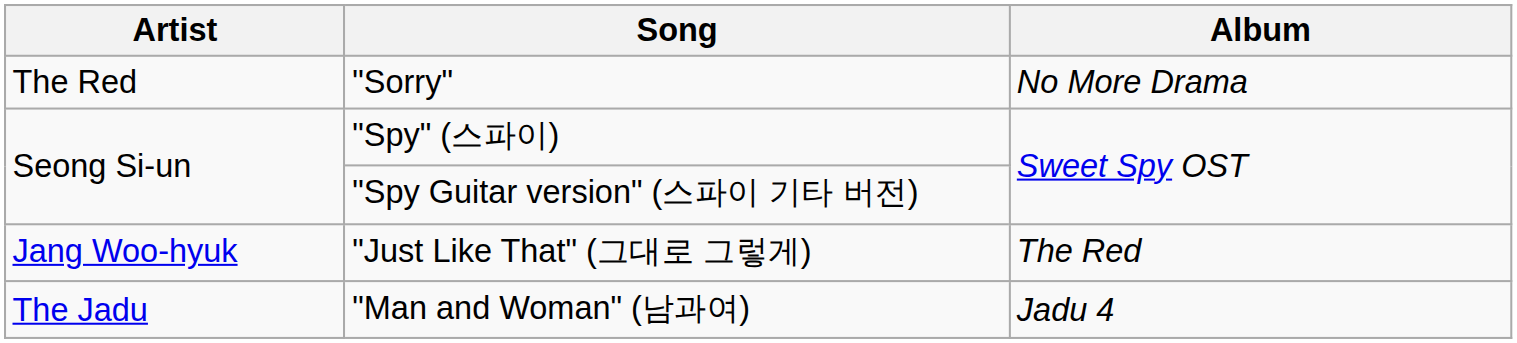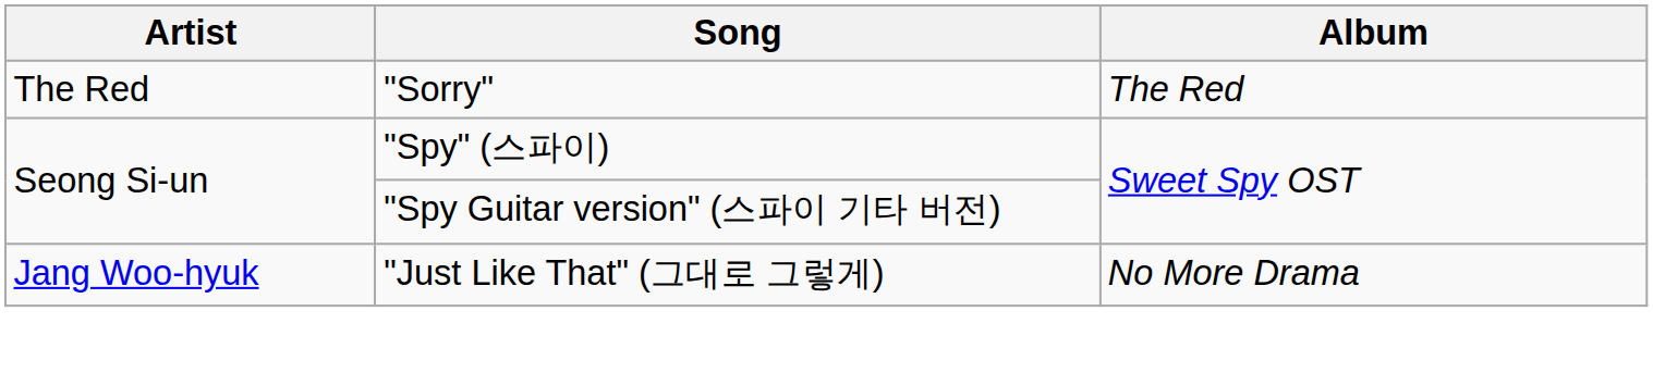 <table class="wikitable">
 <tr>
 <th style="width:10em">Artist</th>
 <th style="width:20em">Song</th>
 <th style="width:15em">Album</th>
 </tr>
 <tr>
 <td>The Red</td>
 <td>"Sorry"</td>
-<td><em>No More Drama</em></td>
+<td><em>The Red</em></td>
 </tr>
 <tr>
 <td rowspan="2">Seong Si-un</td>
 <td>"Spy" (스파이)</td>
 <td rowspan="2"><em><a href='#'>Sweet Spy</a> OST</em></td>
 </tr>
 <tr>
 <td>"Spy Guitar version" (스파이 기타 버전)</td>
 </tr>
 <tr>
 <td><a href='#'>Jang Woo-hyuk</a></td>
 <td>"Just Like That" (그대로 그렇게)</td>
-<td><em>The Red</em></td>
-</tr>
-<tr>
-<td><a href='#'>The Jadu</a></td>
-<td>"Man and Woman" (남과여)</td>
-<td><em>Jadu 4</em></td>
+<td><em>No More Drama</em></td>
 </tr>
 </table>
